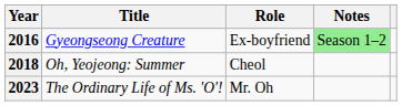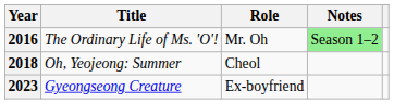 <table class="wikitable sortable plainrowheaders">
 <tr>
 <th scope="col">Year</th>
 <th scope="col">Title</th>
 <th scope="col">Role</th>
 <th scope="col">Notes</th>
 <th scope="col" class="unsortable"></th>
 </tr>
 <tr>
 <th scope="row">2016</th>
-<td><em><a href='#'>Gyeongseong Creature</a></em></td>
-<td>Ex-boyfriend</td>
+<td><em>The Ordinary Life of Ms. 'O'!</em></td>
+<td>Mr. Oh</td>
 <td style="background: lightgreen;">Season 1–2</td>
 <td style="text-align:center"></td>
 </tr>
 <tr>
 <th scope="row">2018</th>
 <td><em>Oh, Yeojeong: Summer</em></td>
 <td>Cheol</td>
 <td></td>
 <td></td>
 </tr>
 <tr>
 <th scope="row">2023</th>
-<td><em>The Ordinary Life of Ms. 'O'!</em></td>
-<td>Mr. Oh</td>
+<td><em><a href='#'>Gyeongseong Creature</a></em></td>
+<td>Ex-boyfriend</td>
 <td></td>
 <td style="text-align:center"></td>
 </tr>
 </table>
